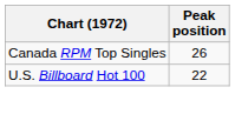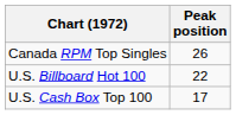 <table class="wikitable sortable">
 <tr>
 <th align="left">Chart (1972)</th>
 <th align="left">Peak<br>position</th>
 </tr>
 <tr>
 <td>Canada <a href='#'><em>RPM</em></a> Top Singles</td>
 <td style="text-align:center;">26</td>
 </tr>
 <tr>
 <td>U.S. <em><a href='#'>Billboard</a></em> <a href='#'>Hot 100</a></td>
 <td style="text-align:center;">22</td>
 </tr>
+<tr>
+<td>U.S. <em><a href='#'>Cash Box</a></em> Top 100</td>
+<td style="text-align:center;">17</td>
+</tr>
 </table>
